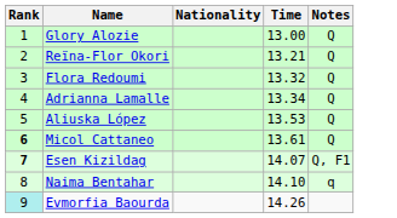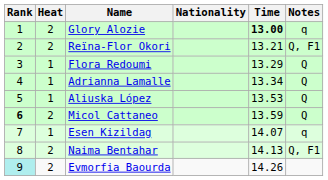 <table class="wikitable sortable" style="text-align:center; font-size:95%">
 <tr>
 <th>Rank</th>
+<th>Heat</th>
 <th>Name</th>
 <th>Nationality</th>
 <th>Time</th>
 <th>Notes</th>
 </tr>
 <tr bgcolor=ccffcc>
 <td>1</td>
+<td>2</td>
 <td align=left><a href='#'>Glory Alozie</a></td>
 <td align=left></td>
-<td>13.00</td>
-<td>Q</td>
+<td><strong>13.00</strong></td>
+<td>q</td>
 </tr>
 <tr bgcolor=ccffcc>
+<td>2</td>
 <td>2</td>
 <td align=left><a href='#'>Reïna-Flor Okori</a></td>
 <td align=left></td>
 <td>13.21</td>
-<td>Q</td>
+<td>Q, F1</td>
 </tr>
 <tr bgcolor=ccffcc>
 <td>3</td>
+<td>1</td>
 <td align=left><a href='#'>Flora Redoumi</a></td>
 <td align=left></td>
-<td>13.32</td>
+<td>13.29</td>
 <td>Q</td>
 </tr>
 <tr bgcolor=ccffcc>
 <td>4</td>
+<td>1</td>
 <td align=left><a href='#'>Adrianna Lamalle</a></td>
 <td align=left></td>
 <td>13.34</td>
 <td>Q</td>
 </tr>
 <tr bgcolor=ccffcc>
 <td>5</td>
+<td>1</td>
 <td align=left><a href='#'>Aliuska López</a></td>
 <td align=left></td>
 <td>13.53</td>
 <td>Q</td>
 </tr>
 <tr bgcolor=ccffcc>
 <td><strong>6</strong></td>
+<td>2</td>
 <td align=left><a href='#'>Micol Cattaneo</a></td>
 <td align=left></td>
-<td>13.61</td>
+<td>13.59</td>
 <td>Q</td>
 </tr>
 <tr bgcolor=ddffdd>
-<td><strong>7</strong></td>
+<td>7</td>
+<td>1</td>
 <td align=left><a href='#'>Esen Kizildag</a></td>
 <td align=left></td>
 <td>14.07</td>
-<td>Q, F1</td>
+<td>q</td>
 </tr>
 <tr bgcolor=ddffdd>
 <td>8</td>
+<td>2</td>
 <td align=left><a href='#'>Naima Bentahar</a></td>
 <td align=left></td>
-<td>14.10</td>
-<td>q</td>
+<td>14.13</td>
+<td>Q, F1</td>
 </tr>
 <tr>
 <td style="background: paleturquoise;">9</td>
+<td>2</td>
 <td align=left><a href='#'>Evmorfia Baourda</a></td>
 <td align=left></td>
 <td>14.26</td>
 <td></td>
 </tr>
 </table>
